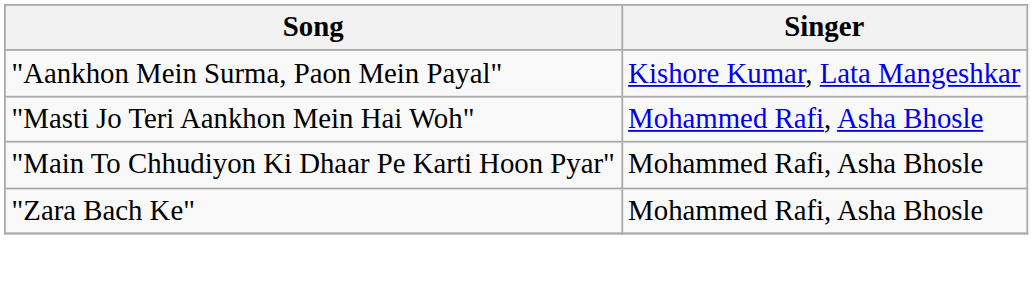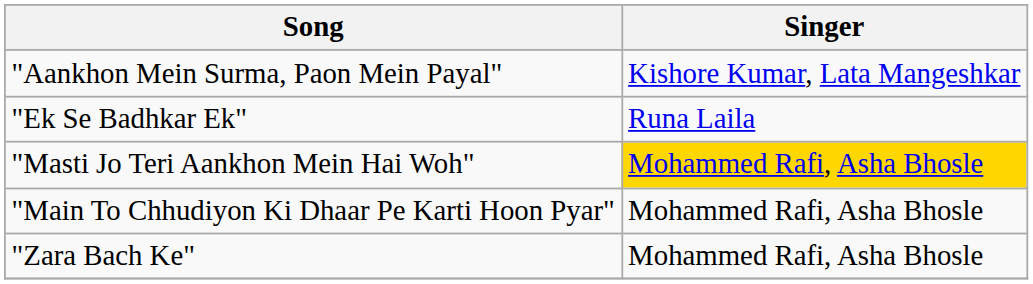 <table class="wikitable">
 <tr>
 <th>Song</th>
 <th>Singer</th>
 </tr>
 <tr>
 <td>"Aankhon Mein Surma, Paon Mein Payal"</td>
 <td><a href='#'>Kishore Kumar</a>, <a href='#'>Lata Mangeshkar</a></td>
 </tr>
 <tr>
+<td>"Ek Se Badhkar Ek"</td>
+<td><a href='#'>Runa Laila</a></td>
+</tr>
+<tr>
 <td>"Masti Jo Teri Aankhon Mein Hai Woh"</td>
-<td><a href='#'>Mohammed Rafi</a>, <a href='#'>Asha Bhosle</a></td>
+<td style="background: gold;"><a href='#'>Mohammed Rafi</a>, <a href='#'>Asha Bhosle</a></td>
 </tr>
 <tr>
 <td>"Main To Chhudiyon Ki Dhaar Pe Karti Hoon Pyar"</td>
 <td>Mohammed Rafi, Asha Bhosle</td>
 </tr>
 <tr>
 <td>"Zara Bach Ke"</td>
 <td>Mohammed Rafi, Asha Bhosle</td>
 </tr>
 <tr>
 </tr>
 </table>
